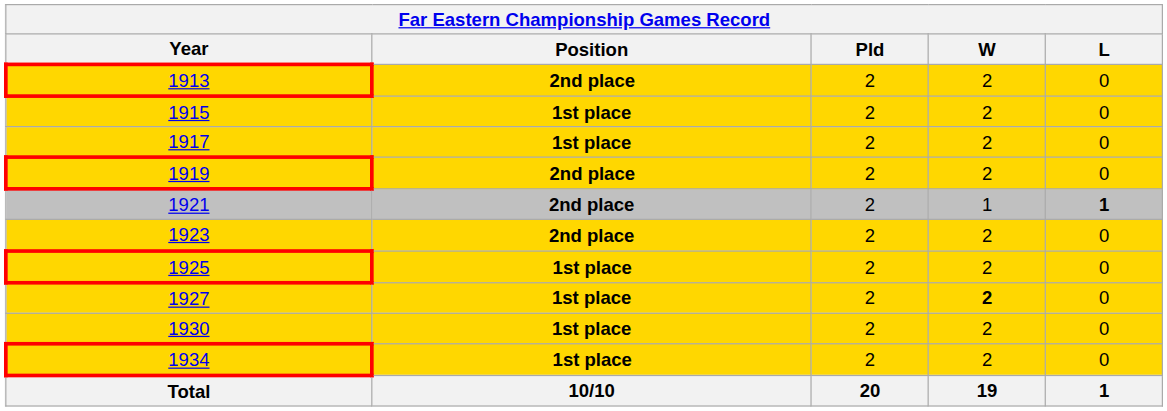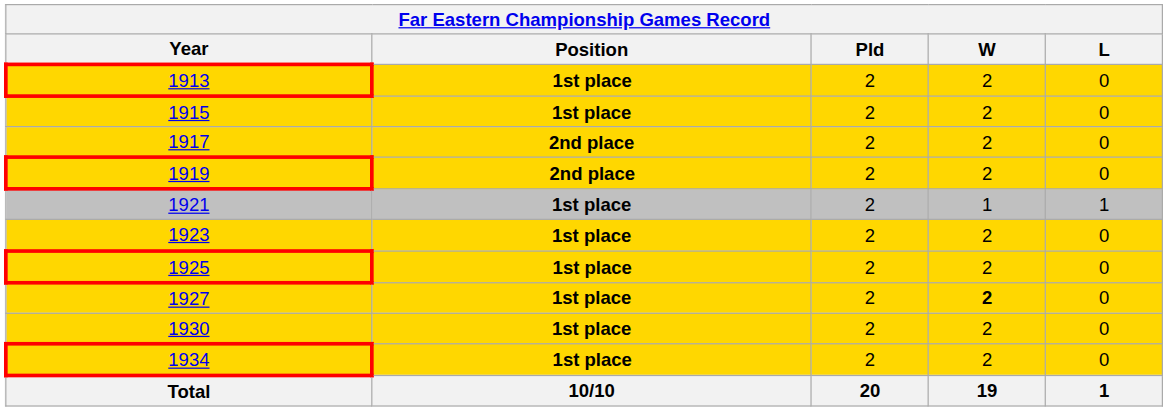 <table class="wikitable collapsible autocollapse"  style="text-align:center; font-size:95%; width:60%;">
 <tr>
 <th colspan=9><a href='#'>Far Eastern Championship Games Record</a></th>
 </tr>
 <tr>
 <th width=25%>Year</th>
 <th width=30%>Position</th>
 <th width=8%>Pld</th>
 <th width=8%>W</th>
 <th width=8%>L</th>
 </tr>
 <tr style="background:gold;">
 <td style="border: 3px solid red"> <a href='#'>1913</a></td>
-<td><strong>2nd place</strong></td>
+<td><strong>1st place</strong></td>
 <td>2</td>
 <td>2</td>
 <td>0</td>
 </tr>
 <tr style="background:gold;">
 <td> <a href='#'>1915</a></td>
 <td><strong>1st place</strong></td>
 <td>2</td>
 <td>2</td>
 <td>0</td>
 </tr>
 <tr style="background:gold;">
 <td> <a href='#'>1917</a></td>
-<td><strong>1st place</strong></td>
+<td><strong>2nd place</strong></td>
 <td>2</td>
 <td>2</td>
 <td>0</td>
 </tr>
 <tr style="background:gold;">
 <td style="border: 3px solid red"> <a href='#'>1919</a></td>
 <td><strong>2nd place</strong></td>
 <td>2</td>
 <td>2</td>
 <td>0</td>
 </tr>
 <tr style="background:silver;">
 <td> <a href='#'>1921</a></td>
-<td><strong>2nd place</strong></td>
+<td><strong>1st place</strong></td>
 <td>2</td>
 <td>1</td>
-<td><strong>1</strong></td>
+<td>1</td>
 </tr>
 <tr style="background:gold;">
 <td> <a href='#'>1923</a></td>
-<td><strong>2nd place</strong></td>
+<td><strong>1st place</strong></td>
 <td>2</td>
 <td>2</td>
 <td>0</td>
 </tr>
 <tr style="background:gold;">
 <td style="border: 3px solid red"> <a href='#'>1925</a></td>
 <td><strong>1st place</strong></td>
 <td>2</td>
 <td>2</td>
 <td>0</td>
 </tr>
 <tr style="background:gold;">
 <td> <a href='#'>1927</a></td>
 <td><strong>1st place</strong></td>
 <td>2</td>
 <td><strong>2</strong></td>
 <td>0</td>
 </tr>
 <tr style="background:gold;">
 <td> <a href='#'>1930</a></td>
 <td><strong>1st place</strong></td>
 <td>2</td>
 <td>2</td>
 <td>0</td>
 </tr>
 <tr style="background:gold;">
 <td style="border: 3px solid red"> <a href='#'>1934</a></td>
 <td><strong>1st place</strong></td>
 <td>2</td>
 <td>2</td>
 <td>0</td>
 </tr>
 <tr>
 <th>Total</th>
 <th>10/10</th>
 <th>20</th>
 <th>19</th>
 <th>1</th>
 </tr>
 </table>
